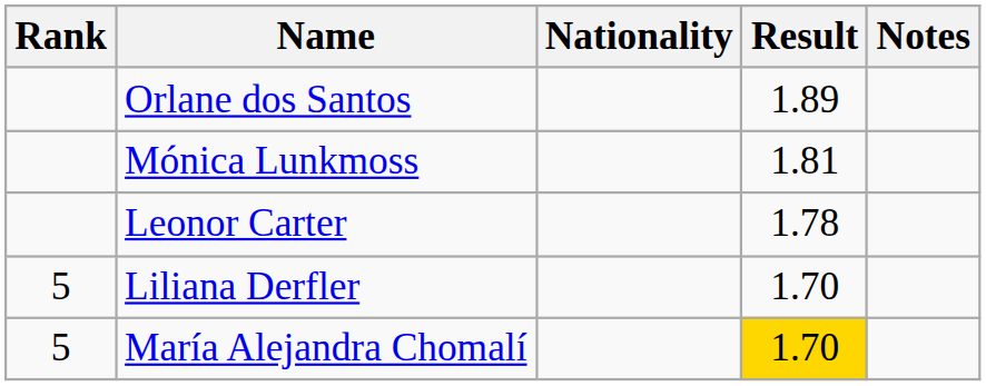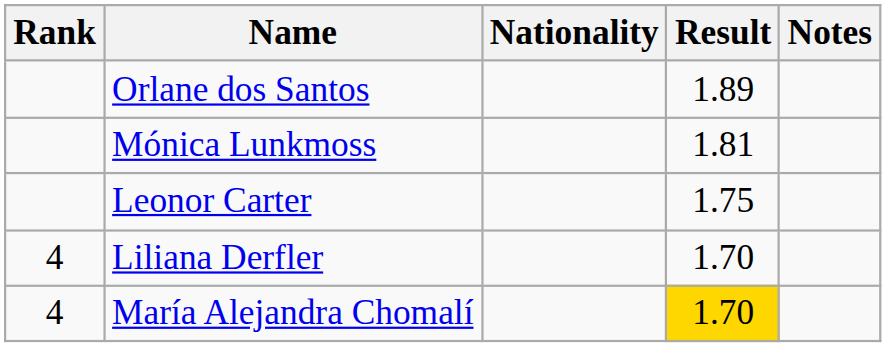 <table class="wikitable sortable" style="text-align:center">
 <tr>
 <th>Rank</th>
 <th>Name</th>
 <th>Nationality</th>
 <th>Result</th>
 <th>Notes</th>
 </tr>
 <tr>
 <td></td>
 <td align=left><a href='#'>Orlane dos Santos</a></td>
 <td align=left></td>
 <td>1.89</td>
 <td></td>
 </tr>
 <tr>
 <td></td>
 <td align=left><a href='#'>Mónica Lunkmoss</a></td>
 <td align=left></td>
 <td>1.81</td>
 <td></td>
 </tr>
 <tr>
 <td></td>
 <td align=left><a href='#'>Leonor Carter</a></td>
 <td align=left></td>
-<td>1.78</td>
+<td>1.75</td>
 <td></td>
 </tr>
 <tr>
-<td>5</td>
+<td>4</td>
 <td align=left><a href='#'>Liliana Derfler</a></td>
 <td align=left></td>
 <td>1.70</td>
 <td></td>
 </tr>
 <tr>
-<td>5</td>
+<td>4</td>
 <td align=left><a href='#'>María Alejandra Chomalí</a></td>
 <td align=left></td>
 <td style="background: gold;">1.70</td>
 <td></td>
 </tr>
 </table>
